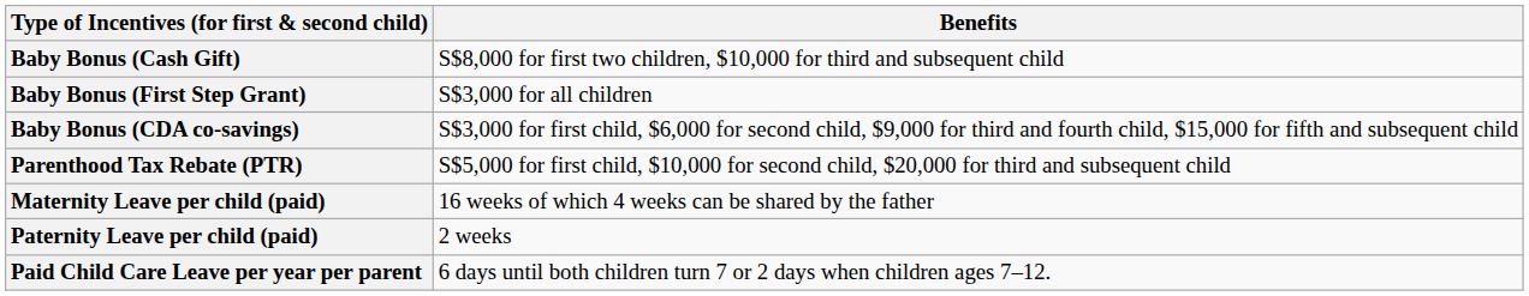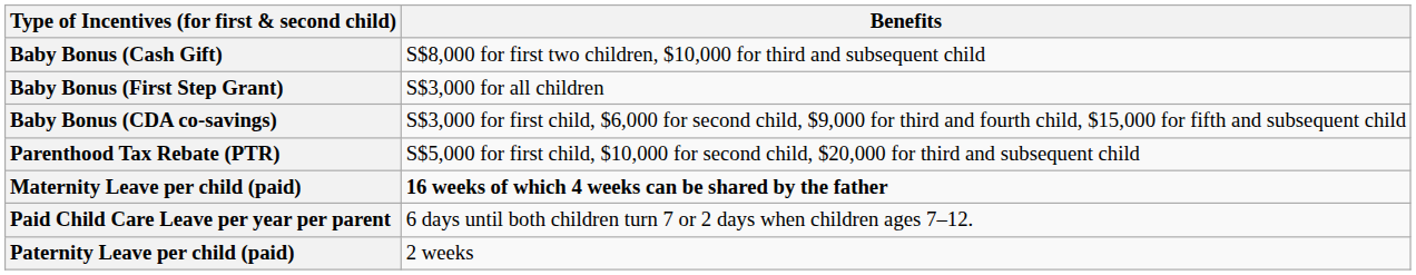 <table class="wikitable" style="text-align:left;">
 <tr>
 <th scope="col">Type of Incentives (for first & second child)</th>
 <th scope="col">Benefits</th>
 </tr>
 <tr>
 <th scope="row" style="text-align: left">Baby Bonus (Cash Gift)</th>
 <td>S$8,000 for first two children, $10,000 for third and subsequent child</td>
 </tr>
 <tr>
 <th scope="row" style="text-align: left">Baby Bonus (First Step Grant)</th>
 <td>S$3,000 for all children</td>
 </tr>
 <tr>
 <th scope="row" style="text-align: left">Baby Bonus (CDA co-savings)</th>
 <td>S$3,000 for first child, $6,000 for second child, $9,000 for third and fourth child, $15,000 for fifth and subsequent child</td>
 </tr>
 <tr>
 <th scope="row" style="text-align: left">Parenthood Tax Rebate (PTR)</th>
 <td>S$5,000 for first child, $10,000 for second child, $20,000 for third and subsequent child</td>
 </tr>
 <tr>
 <th scope="row" style="text-align: left">Maternity Leave per child (paid)</th>
-<td>16 weeks of which 4 weeks can be shared by the father</td>
+<td><strong>16 weeks of which 4 weeks can be shared by the father</strong></td>
+</tr>
+<tr>
+<th scope="row" style="text-align: left">Paid Child Care Leave per year per parent</th>
+<td>6 days until both children turn 7 or 2 days when children ages 7–12.</td>
 </tr>
 <tr>
 <th scope="row" style="text-align: left">Paternity Leave per child (paid)</th>
 <td>2 weeks</td>
 </tr>
-<tr>
-<th scope="row" style="text-align: left">Paid Child Care Leave per year per parent</th>
-<td>6 days until both children turn 7 or 2 days when children ages 7–12.</td>
-</tr>
 </table>
